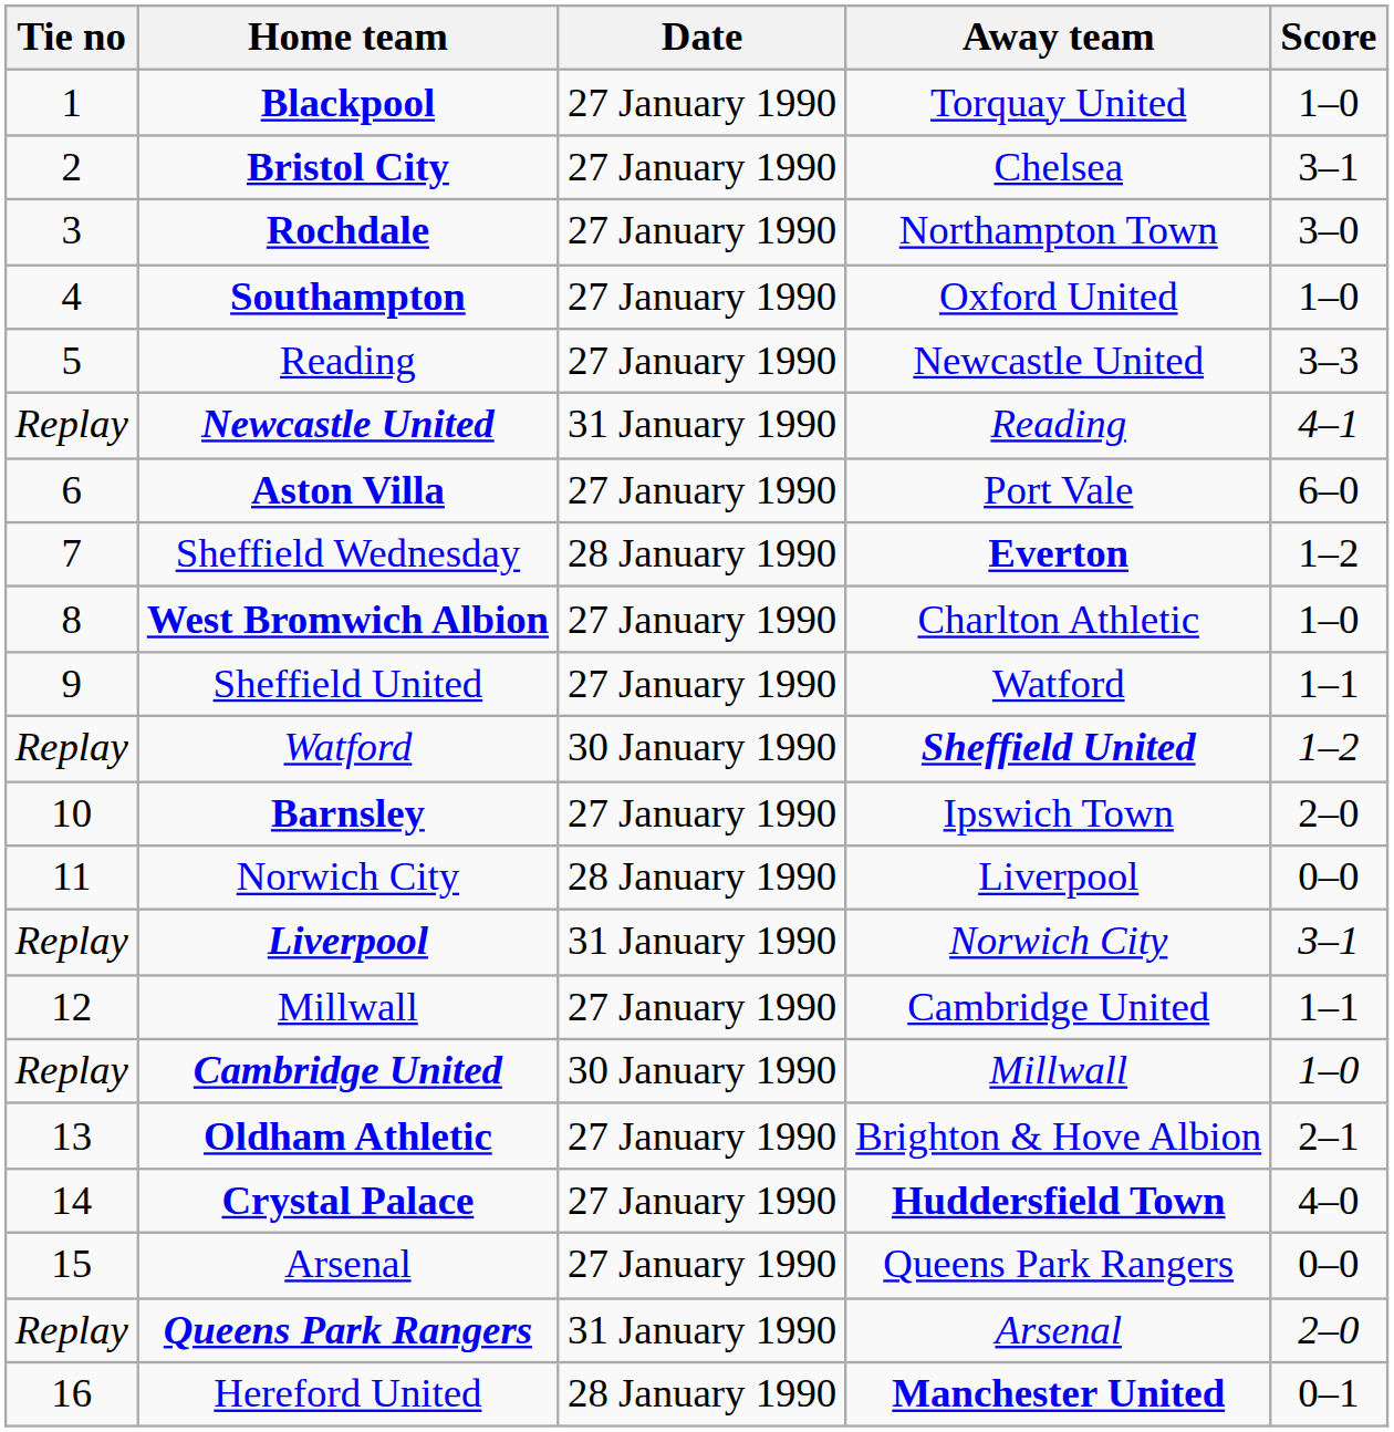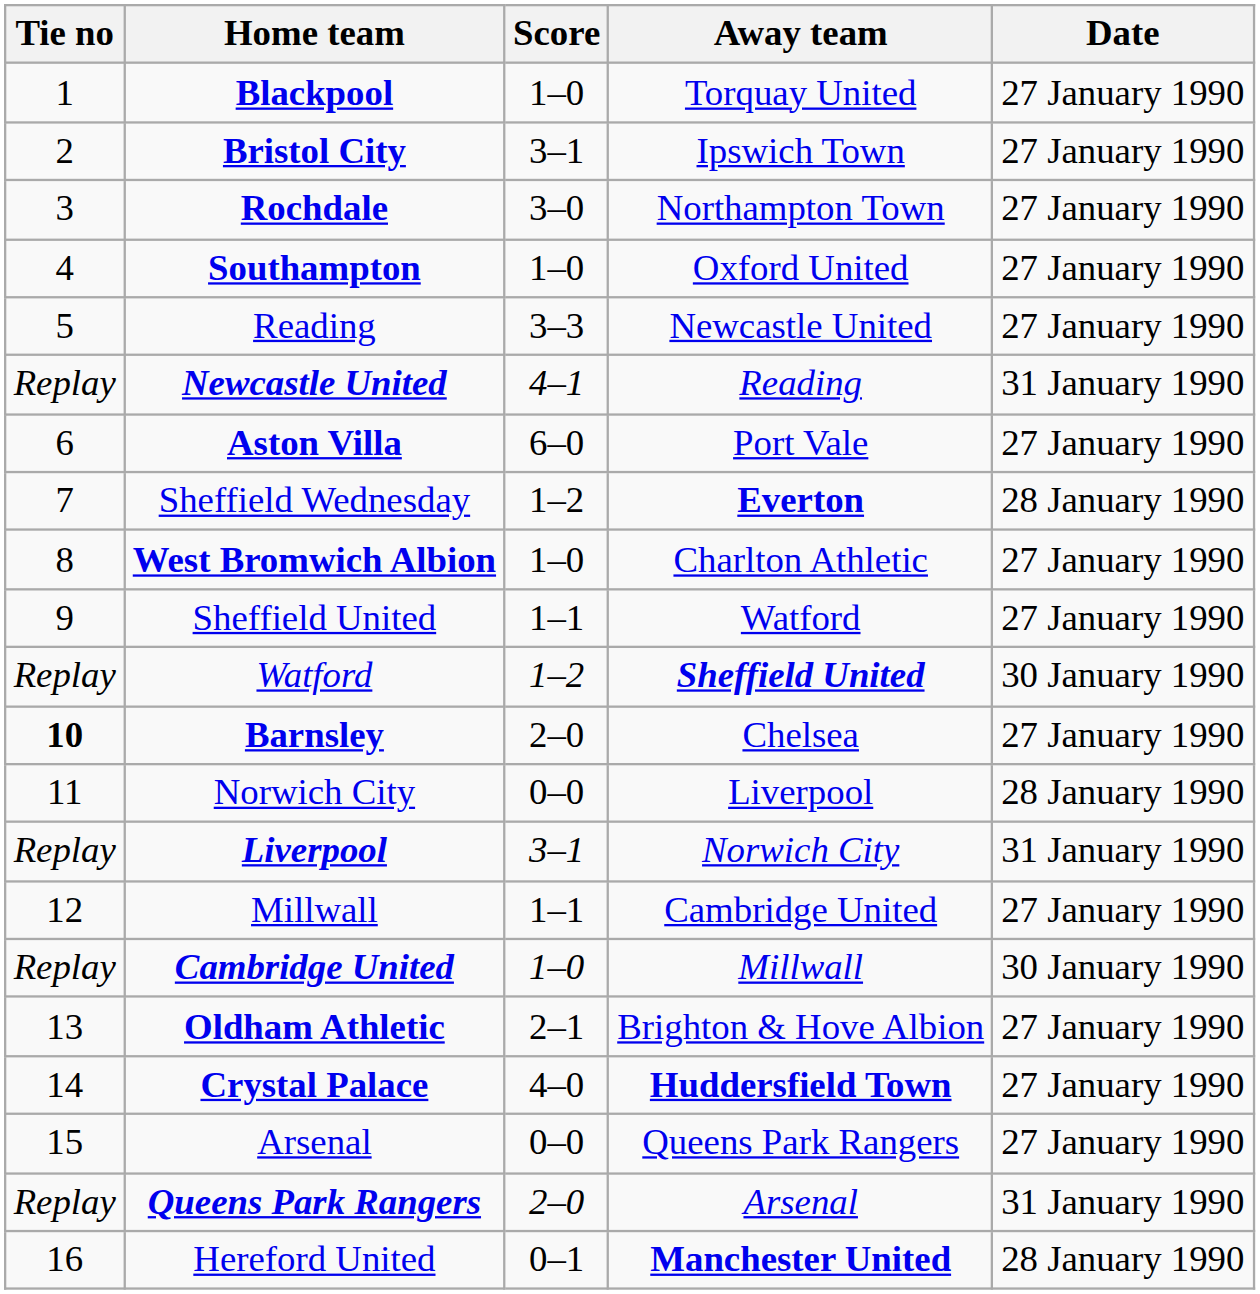 <table class="wikitable" style="text-align: center">
 <tr>
 <th>Tie no</th>
 <th>Home team</th>
+<th>Score</th>
+<th>Away team</th>
 <th>Date</th>
-<th>Away team</th>
-<th>Score</th>
 </tr>
 <tr>
 <td>1</td>
 <td><strong><a href='#'>Blackpool</a></strong></td>
+<td>1–0</td>
+<td><a href='#'>Torquay United</a></td>
 <td>27 January 1990</td>
-<td><a href='#'>Torquay United</a></td>
-<td>1–0</td>
 </tr>
 <tr>
 <td>2</td>
 <td><strong><a href='#'>Bristol City</a></strong></td>
+<td>3–1</td>
+<td><a href='#'>Ipswich Town</a></td>
 <td>27 January 1990</td>
-<td><a href='#'>Chelsea</a></td>
-<td>3–1</td>
 </tr>
 <tr>
 <td>3</td>
 <td><strong><a href='#'>Rochdale</a></strong></td>
+<td>3–0</td>
+<td><a href='#'>Northampton Town</a></td>
 <td>27 January 1990</td>
-<td><a href='#'>Northampton Town</a></td>
-<td>3–0</td>
 </tr>
 <tr>
 <td>4</td>
 <td><strong><a href='#'>Southampton</a></strong></td>
+<td>1–0</td>
+<td><a href='#'>Oxford United</a></td>
 <td>27 January 1990</td>
-<td><a href='#'>Oxford United</a></td>
-<td>1–0</td>
 </tr>
 <tr>
 <td>5</td>
 <td><a href='#'>Reading</a></td>
+<td>3–3</td>
+<td><a href='#'>Newcastle United</a></td>
 <td>27 January 1990</td>
-<td><a href='#'>Newcastle United</a></td>
-<td>3–3</td>
 </tr>
 <tr>
 <td><em>Replay</em></td>
 <td><strong><em><a href='#'>Newcastle United</a></em></strong></td>
+<td><em>4–1</em></td>
+<td><em><a href='#'>Reading</a></em></td>
 <td>31 January 1990</td>
-<td><em><a href='#'>Reading</a></em></td>
-<td><em>4–1</em></td>
 </tr>
 <tr>
 <td>6</td>
 <td><strong><a href='#'>Aston Villa</a></strong></td>
+<td>6–0</td>
+<td><a href='#'>Port Vale</a></td>
 <td>27 January 1990</td>
-<td><a href='#'>Port Vale</a></td>
-<td>6–0</td>
 </tr>
 <tr>
 <td>7</td>
 <td><a href='#'>Sheffield Wednesday</a></td>
+<td>1–2</td>
+<td><strong><a href='#'>Everton</a></strong></td>
 <td>28 January 1990</td>
-<td><strong><a href='#'>Everton</a></strong></td>
-<td>1–2</td>
 </tr>
 <tr>
 <td>8</td>
 <td><strong><a href='#'>West Bromwich Albion</a></strong></td>
+<td>1–0</td>
+<td><a href='#'>Charlton Athletic</a></td>
 <td>27 January 1990</td>
-<td><a href='#'>Charlton Athletic</a></td>
-<td>1–0</td>
 </tr>
 <tr>
 <td>9</td>
 <td><a href='#'>Sheffield United</a></td>
+<td>1–1</td>
+<td><a href='#'>Watford</a></td>
 <td>27 January 1990</td>
-<td><a href='#'>Watford</a></td>
-<td>1–1</td>
 </tr>
 <tr>
 <td><em>Replay</em></td>
 <td><em><a href='#'>Watford</a></em></td>
+<td><em>1–2</em></td>
+<td><strong><em><a href='#'>Sheffield United</a></em></strong></td>
 <td>30 January 1990</td>
-<td><strong><em><a href='#'>Sheffield United</a></em></strong></td>
-<td><em>1–2</em></td>
 </tr>
 <tr>
-<td>10</td>
+<td><strong>10</strong></td>
 <td><strong><a href='#'>Barnsley</a></strong></td>
+<td>2–0</td>
+<td><a href='#'>Chelsea</a></td>
 <td>27 January 1990</td>
-<td><a href='#'>Ipswich Town</a></td>
-<td>2–0</td>
 </tr>
 <tr>
 <td>11</td>
 <td><a href='#'>Norwich City</a></td>
+<td>0–0</td>
+<td><a href='#'>Liverpool</a></td>
 <td>28 January 1990</td>
-<td><a href='#'>Liverpool</a></td>
-<td>0–0</td>
 </tr>
 <tr>
 <td><em>Replay</em></td>
 <td><strong><em><a href='#'>Liverpool</a></em></strong></td>
+<td><em>3–1</em></td>
+<td><em><a href='#'>Norwich City</a></em></td>
 <td>31 January 1990</td>
-<td><em><a href='#'>Norwich City</a></em></td>
-<td><em>3–1</em></td>
 </tr>
 <tr>
 <td>12</td>
 <td><a href='#'>Millwall</a></td>
+<td>1–1</td>
+<td><a href='#'>Cambridge United</a></td>
 <td>27 January 1990</td>
-<td><a href='#'>Cambridge United</a></td>
-<td>1–1</td>
 </tr>
 <tr>
 <td><em>Replay</em></td>
 <td><strong><em><a href='#'>Cambridge United</a></em></strong></td>
+<td><em>1–0</em></td>
+<td><em><a href='#'>Millwall</a></em></td>
 <td>30 January 1990</td>
-<td><em><a href='#'>Millwall</a></em></td>
-<td><em>1–0</em></td>
 </tr>
 <tr>
 <td>13</td>
 <td><strong><a href='#'>Oldham Athletic</a></strong></td>
+<td>2–1</td>
+<td><a href='#'>Brighton & Hove Albion</a></td>
 <td>27 January 1990</td>
-<td><a href='#'>Brighton & Hove Albion</a></td>
-<td>2–1</td>
 </tr>
 <tr>
 <td>14</td>
 <td><strong><a href='#'>Crystal Palace</a></strong></td>
+<td>4–0</td>
+<td><strong><a href='#'>Huddersfield Town</a></strong></td>
 <td>27 January 1990</td>
-<td><strong><a href='#'>Huddersfield Town</a></strong></td>
-<td>4–0</td>
 </tr>
 <tr>
 <td>15</td>
 <td><a href='#'>Arsenal</a></td>
+<td>0–0</td>
+<td><a href='#'>Queens Park Rangers</a></td>
 <td>27 January 1990</td>
-<td><a href='#'>Queens Park Rangers</a></td>
-<td>0–0</td>
 </tr>
 <tr>
 <td><em>Replay</em></td>
 <td><strong><em><a href='#'>Queens Park Rangers</a></em></strong></td>
+<td><em>2–0</em></td>
+<td><em><a href='#'>Arsenal</a></em></td>
 <td>31 January 1990</td>
-<td><em><a href='#'>Arsenal</a></em></td>
-<td><em>2–0</em></td>
 </tr>
 <tr>
 <td>16</td>
 <td><a href='#'>Hereford United</a></td>
+<td>0–1</td>
+<td><strong><a href='#'>Manchester United</a></strong></td>
 <td>28 January 1990</td>
-<td><strong><a href='#'>Manchester United</a></strong></td>
-<td>0–1</td>
 </tr>
 </table>
